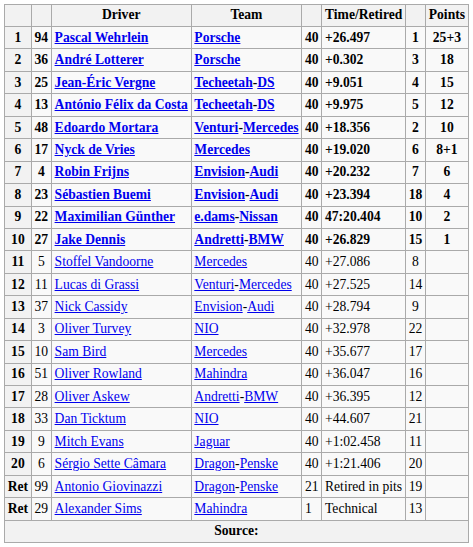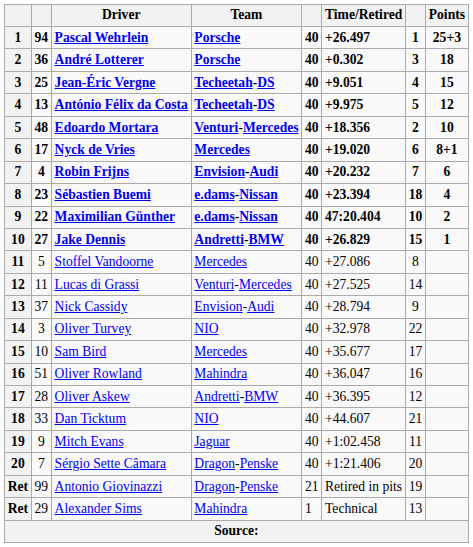 <table class="wikitable sortable" style="font-size: 85%">
 <tr>
 <th scope="col"></th>
 <th scope="col"></th>
 <th scope="col">Driver</th>
 <th scope="col">Team</th>
 <th scope="col"></th>
 <th scope="col" class="unsortable">Time/Retired</th>
 <th scope="col"></th>
 <th scope="col">Points</th>
 </tr>
 <tr>
 <th scope="row">1</th>
 <td align="center"><strong>94</strong></td>
 <td data-sort-value="WEH"> <strong><a href='#'>Pascal Wehrlein</a></strong></td>
 <td><strong><a href='#'>Porsche</a></strong></td>
 <td><strong>40</strong></td>
 <td><strong>+26.497</strong></td>
 <td align="center"><strong>1</strong></td>
 <td align="center"><strong>25+3</strong></td>
 </tr>
 <tr>
 <th scope="row">2</th>
 <td align="center"><strong>36</strong></td>
 <td data-sort-value="LOT"> <strong><a href='#'>André Lotterer</a></strong></td>
 <td><strong><a href='#'>Porsche</a></strong></td>
 <td><strong>40</strong></td>
 <td><strong>+0.302</strong></td>
 <td align="center"><strong>3</strong></td>
 <td align="center"><strong>18</strong></td>
 </tr>
 <tr>
 <th scope="row">3</th>
 <td align="center"><strong>25</strong></td>
 <td data-sort-value="JEV"> <strong><a href='#'>Jean-Éric Vergne</a></strong></td>
 <td><strong><a href='#'>Techeetah</a>-<a href='#'>DS</a></strong></td>
 <td><strong>40</strong></td>
 <td><strong>+9.051</strong></td>
 <td align="center"><strong>4</strong></td>
 <td align="center"><strong>15</strong></td>
 </tr>
 <tr>
 <th scope="row">4</th>
 <td align="center"><strong>13</strong></td>
 <td data-sort-value="DAC"> <strong><a href='#'>António Félix da Costa</a></strong></td>
 <td><strong><a href='#'>Techeetah</a>-<a href='#'>DS</a></strong></td>
 <td><strong>40</strong></td>
 <td><strong>+9.975</strong></td>
 <td align="center"><strong>5</strong></td>
 <td align="center"><strong>12</strong></td>
 </tr>
 <tr>
 <th scope="row">5</th>
 <td align="center"><strong>48</strong></td>
 <td data-sort-value="MOR"> <strong><a href='#'>Edoardo Mortara</a></strong></td>
 <td><strong><a href='#'>Venturi</a>-<a href='#'>Mercedes</a></strong></td>
 <td><strong>40</strong></td>
 <td><strong>+18.356</strong></td>
 <td align="center"><strong>2</strong></td>
 <td align="center"><strong>10</strong></td>
 </tr>
 <tr>
 <th scope="row">6</th>
 <td align="center"><strong>17</strong></td>
 <td data-sort-value="DEV"> <strong><a href='#'>Nyck de Vries</a></strong></td>
 <td><strong><a href='#'>Mercedes</a></strong></td>
 <td><strong>40</strong></td>
 <td><strong>+19.020</strong></td>
 <td align="center"><strong>6</strong></td>
 <td align="center"><strong>8+1</strong></td>
 </tr>
 <tr>
 <th scope="row">7</th>
 <td align="center"><strong>4</strong></td>
 <td data-sort-value="FRI"> <strong><a href='#'>Robin Frijns</a></strong></td>
 <td><strong><a href='#'>Envision</a>-<a href='#'>Audi</a></strong></td>
 <td><strong>40</strong></td>
 <td><strong>+20.232</strong></td>
 <td align="center"><strong>7</strong></td>
 <td align="center"><strong>6</strong></td>
 </tr>
 <tr>
 <th scope="row">8</th>
 <td align="center"><strong>23</strong></td>
 <td data-sort-value="BUE"> <strong><a href='#'>Sébastien Buemi</a></strong></td>
-<td><strong><a href='#'>Envision</a>-<a href='#'>Audi</a></strong></td>
+<td><strong><a href='#'>e.dams</a>-<a href='#'>Nissan</a></strong></td>
 <td><strong>40</strong></td>
 <td><strong>+23.394</strong></td>
 <td align="center"><strong>18</strong></td>
 <td align="center"><strong>4</strong></td>
 </tr>
 <tr>
 <th scope="row">9</th>
 <td align="center"><strong>22</strong></td>
 <td data-sort-value="GUE"> <strong><a href='#'>Maximilian Günther</a></strong></td>
 <td><strong><a href='#'>e.dams</a>-<a href='#'>Nissan</a></strong></td>
 <td><strong>40</strong></td>
 <td><strong>47:20.404</strong></td>
 <td align="center"><strong>10</strong></td>
 <td align="center"><strong>2</strong></td>
 </tr>
 <tr>
 <th scope="row">10</th>
 <td align="center"><strong>27</strong></td>
 <td data-sort-value="DEN"> <strong><a href='#'>Jake Dennis</a></strong></td>
 <td><strong><a href='#'>Andretti</a>-<a href='#'>BMW</a></strong></td>
 <td><strong>40</strong></td>
 <td><strong>+26.829</strong></td>
 <td align="center"><strong>15</strong></td>
 <td align="center"><strong>1</strong></td>
 </tr>
 <tr>
 <th scope="row">11</th>
 <td align="center">5</td>
 <td data-sort-value="VAN"> <a href='#'>Stoffel Vandoorne</a></td>
 <td><a href='#'>Mercedes</a></td>
 <td>40</td>
 <td>+27.086</td>
 <td align="center">8</td>
 <td align="center"></td>
 </tr>
 <tr>
 <th scope="row">12</th>
 <td align="center">11</td>
 <td data-sort-value="DIG"> <a href='#'>Lucas di Grassi</a></td>
 <td><a href='#'>Venturi</a>-<a href='#'>Mercedes</a></td>
 <td>40</td>
 <td>+27.525</td>
 <td align="center">14</td>
 <td align="center"></td>
 </tr>
 <tr>
 <th scope="row">13</th>
 <td align="center">37</td>
 <td data-sort-value="CAS"> <a href='#'>Nick Cassidy</a></td>
 <td><a href='#'>Envision</a>-<a href='#'>Audi</a></td>
 <td>40</td>
 <td>+28.794</td>
 <td align="center">9</td>
 <td align="center"></td>
 </tr>
 <tr>
 <th scope="row">14</th>
 <td align="center">3</td>
 <td data-sort-value="TUR"> <a href='#'>Oliver Turvey</a></td>
 <td><a href='#'>NIO</a></td>
 <td>40</td>
 <td>+32.978</td>
 <td align="center">22</td>
 <td align="center"></td>
 </tr>
 <tr>
 <th scope="row">15</th>
 <td align="center">10</td>
 <td data-sort-value="BIR"> <a href='#'>Sam Bird</a></td>
 <td><a href='#'>Mercedes</a></td>
 <td>40</td>
 <td>+35.677</td>
 <td align="center">17</td>
 <td align="center"></td>
 </tr>
 <tr>
 <th scope="row">16</th>
 <td align="center">51</td>
 <td data-sort-value="ROW"> <a href='#'>Oliver Rowland</a></td>
 <td><a href='#'>Mahindra</a></td>
 <td>40</td>
 <td>+36.047</td>
 <td align="center">16</td>
 <td align="center"></td>
 </tr>
 <tr>
 <th scope="row">17</th>
 <td align="center">28</td>
 <td data-sort-value="ASK"> <a href='#'>Oliver Askew</a></td>
 <td><a href='#'>Andretti</a>-<a href='#'>BMW</a></td>
 <td>40</td>
 <td>+36.395</td>
 <td align="center">12</td>
 <td align="center"></td>
 </tr>
 <tr>
 <th scope="row">18</th>
 <td align="center">33</td>
 <td data-sort-value="TIC"> <a href='#'>Dan Ticktum</a></td>
 <td><a href='#'>NIO</a></td>
 <td>40</td>
 <td>+44.607</td>
 <td align="center">21</td>
 <td align="center"></td>
 </tr>
 <tr>
 <th scope="row">19</th>
 <td align="center">9</td>
 <td data-sort-value="EVA"> <a href='#'>Mitch Evans</a></td>
 <td><a href='#'>Jaguar</a></td>
 <td>40</td>
 <td>+1:02.458</td>
 <td align="center">11</td>
 <td align="center"></td>
 </tr>
 <tr>
 <th scope="row">20</th>
-<td align="center">6</td>
+<td align="center">7</td>
 <td data-sort-value="SET"> <a href='#'>Sérgio Sette Câmara</a></td>
 <td><a href='#'>Dragon</a>-<a href='#'>Penske</a></td>
 <td>40</td>
 <td>+1:21.406</td>
 <td align="center">20</td>
 <td align="center"></td>
 </tr>
 <tr>
 <th scope="row">Ret</th>
 <td align="center">99</td>
 <td data-sort-value="GIO"> <a href='#'>Antonio Giovinazzi</a></td>
 <td><a href='#'>Dragon</a>-<a href='#'>Penske</a></td>
 <td>21</td>
 <td>Retired in pits</td>
 <td align="center">19</td>
 <td align="center"></td>
 </tr>
 <tr>
 <th scope="row">Ret</th>
 <td align="center">29</td>
 <td data-sort-value="SIM"> <a href='#'>Alexander Sims</a></td>
 <td><a href='#'>Mahindra</a></td>
 <td>1</td>
 <td>Technical</td>
 <td align="center">13</td>
 <td align="center"></td>
 </tr>
 <tr>
 <th colspan="8">Source:</th>
 </tr>
 </table>
